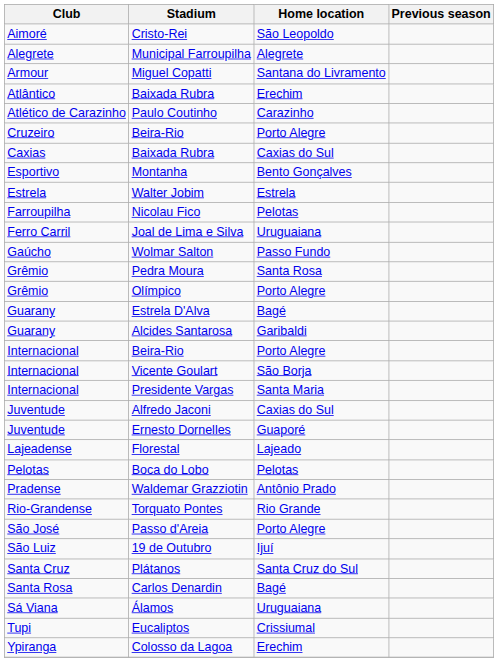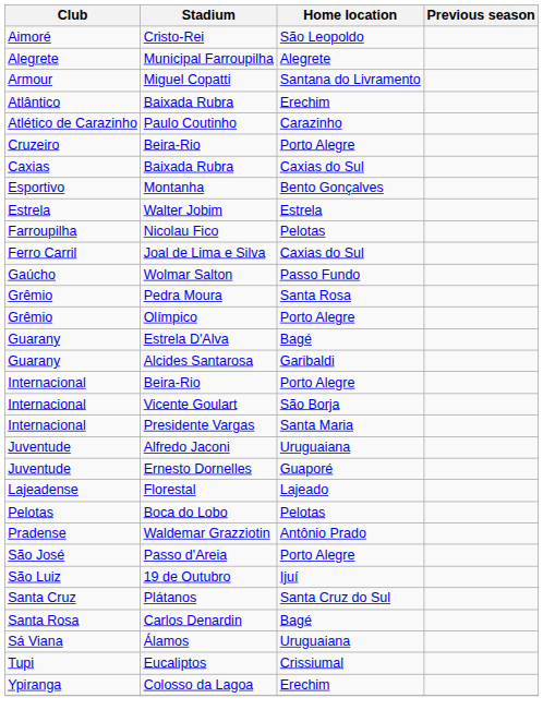 <table class="wikitable sortable">
 <tr>
 <th>Club</th>
 <th>Stadium</th>
 <th>Home location</th>
 <th>Previous season</th>
 </tr>
 <tr>
 <td><a href='#'>Aimoré</a></td>
 <td><a href='#'>Cristo-Rei</a></td>
 <td><a href='#'>São Leopoldo</a></td>
 <td></td>
 </tr>
 <tr>
 <td><a href='#'>Alegrete</a></td>
 <td><a href='#'>Municipal Farroupilha</a></td>
 <td><a href='#'>Alegrete</a></td>
 <td></td>
 </tr>
 <tr>
 <td><a href='#'>Armour</a></td>
 <td><a href='#'>Miguel Copatti</a></td>
 <td><a href='#'>Santana do Livramento</a></td>
 <td></td>
 </tr>
 <tr>
 <td><a href='#'>Atlântico</a></td>
 <td><a href='#'>Baixada Rubra</a></td>
 <td><a href='#'>Erechim</a></td>
 <td></td>
 </tr>
 <tr>
 <td><a href='#'>Atlético de Carazinho</a></td>
 <td><a href='#'>Paulo Coutinho</a></td>
 <td><a href='#'>Carazinho</a></td>
 <td></td>
 </tr>
 <tr>
 <td><a href='#'>Cruzeiro</a></td>
 <td><a href='#'>Beira-Rio</a></td>
 <td><a href='#'>Porto Alegre</a></td>
 <td></td>
 </tr>
 <tr>
 <td><a href='#'>Caxias</a></td>
 <td><a href='#'>Baixada Rubra</a></td>
 <td><a href='#'>Caxias do Sul</a></td>
 <td></td>
 </tr>
 <tr>
 <td><a href='#'>Esportivo</a></td>
 <td><a href='#'>Montanha</a></td>
 <td><a href='#'>Bento Gonçalves</a></td>
 <td></td>
 </tr>
 <tr>
 <td><a href='#'>Estrela</a></td>
 <td><a href='#'>Walter Jobim</a></td>
 <td><a href='#'>Estrela</a></td>
 <td></td>
 </tr>
 <tr>
 <td><a href='#'>Farroupilha</a></td>
 <td><a href='#'>Nicolau Fico</a></td>
 <td><a href='#'>Pelotas</a></td>
 <td></td>
 </tr>
 <tr>
 <td><a href='#'>Ferro Carril</a></td>
 <td><a href='#'>Joal de Lima e Silva</a></td>
-<td><a href='#'>Uruguaiana</a></td>
+<td><a href='#'>Caxias do Sul</a></td>
 <td></td>
 </tr>
 <tr>
 <td><a href='#'>Gaúcho</a></td>
 <td><a href='#'>Wolmar Salton</a></td>
 <td><a href='#'>Passo Fundo</a></td>
 <td></td>
 </tr>
 <tr>
 <td><a href='#'>Grêmio</a></td>
 <td><a href='#'>Pedra Moura</a></td>
 <td><a href='#'>Santa Rosa</a></td>
 <td></td>
 </tr>
 <tr>
 <td><a href='#'>Grêmio</a></td>
 <td><a href='#'>Olímpico</a></td>
 <td><a href='#'>Porto Alegre</a></td>
 <td></td>
 </tr>
 <tr>
 <td><a href='#'>Guarany</a></td>
 <td><a href='#'>Estrela D'Alva</a></td>
 <td><a href='#'>Bagé</a></td>
 <td></td>
 </tr>
 <tr>
 <td><a href='#'>Guarany</a></td>
 <td><a href='#'>Alcides Santarosa</a></td>
 <td><a href='#'>Garibaldi</a></td>
 <td></td>
 </tr>
 <tr>
 <td><a href='#'>Internacional</a></td>
 <td><a href='#'>Beira-Rio</a></td>
 <td><a href='#'>Porto Alegre</a></td>
 <td></td>
 </tr>
 <tr>
 <td><a href='#'>Internacional</a></td>
 <td><a href='#'>Vicente Goulart</a></td>
 <td><a href='#'>São Borja</a></td>
 <td></td>
 </tr>
 <tr>
 <td><a href='#'>Internacional</a></td>
 <td><a href='#'>Presidente Vargas</a></td>
 <td><a href='#'>Santa Maria</a></td>
 <td></td>
 </tr>
 <tr>
 <td><a href='#'>Juventude</a></td>
 <td><a href='#'>Alfredo Jaconi</a></td>
-<td><a href='#'>Caxias do Sul</a></td>
+<td><a href='#'>Uruguaiana</a></td>
 <td></td>
 </tr>
 <tr>
 <td><a href='#'>Juventude</a></td>
 <td><a href='#'>Ernesto Dornelles</a></td>
 <td><a href='#'>Guaporé</a></td>
 <td></td>
 </tr>
 <tr>
 <td><a href='#'>Lajeadense</a></td>
 <td><a href='#'>Florestal</a></td>
 <td><a href='#'>Lajeado</a></td>
 <td></td>
 </tr>
 <tr>
 <td><a href='#'>Pelotas</a></td>
 <td><a href='#'>Boca do Lobo</a></td>
 <td><a href='#'>Pelotas</a></td>
 <td></td>
 </tr>
 <tr>
 <td><a href='#'>Pradense</a></td>
 <td><a href='#'>Waldemar Grazziotin</a></td>
 <td><a href='#'>Antônio Prado</a></td>
-<td></td>
-</tr>
-<tr>
-<td><a href='#'>Rio-Grandense</a></td>
-<td><a href='#'>Torquato Pontes</a></td>
-<td><a href='#'>Rio Grande</a></td>
 <td></td>
 </tr>
 <tr>
 <td><a href='#'>São José</a></td>
 <td><a href='#'>Passo d'Areia</a></td>
 <td><a href='#'>Porto Alegre</a></td>
 <td></td>
 </tr>
 <tr>
 <td><a href='#'>São Luiz</a></td>
 <td><a href='#'>19 de Outubro</a></td>
 <td><a href='#'>Ijuí</a></td>
 <td></td>
 </tr>
 <tr>
 <td><a href='#'>Santa Cruz</a></td>
 <td><a href='#'>Plátanos</a></td>
 <td><a href='#'>Santa Cruz do Sul</a></td>
 <td></td>
 </tr>
 <tr>
 <td><a href='#'>Santa Rosa</a></td>
 <td><a href='#'>Carlos Denardin</a></td>
 <td><a href='#'>Bagé</a></td>
 <td></td>
 </tr>
 <tr>
 <td><a href='#'>Sá Viana</a></td>
 <td><a href='#'>Álamos</a></td>
 <td><a href='#'>Uruguaiana</a></td>
 <td></td>
 </tr>
 <tr>
 <td><a href='#'>Tupi</a></td>
 <td><a href='#'>Eucaliptos</a></td>
 <td><a href='#'>Crissiumal</a></td>
 <td></td>
 </tr>
 <tr>
 <td><a href='#'>Ypiranga</a></td>
 <td><a href='#'>Colosso da Lagoa</a></td>
 <td><a href='#'>Erechim</a></td>
 <td></td>
 </tr>
 <tr>
 </tr>
 </table>
